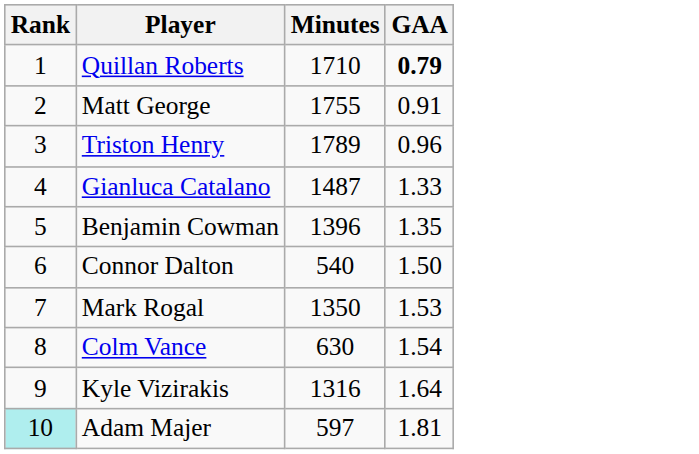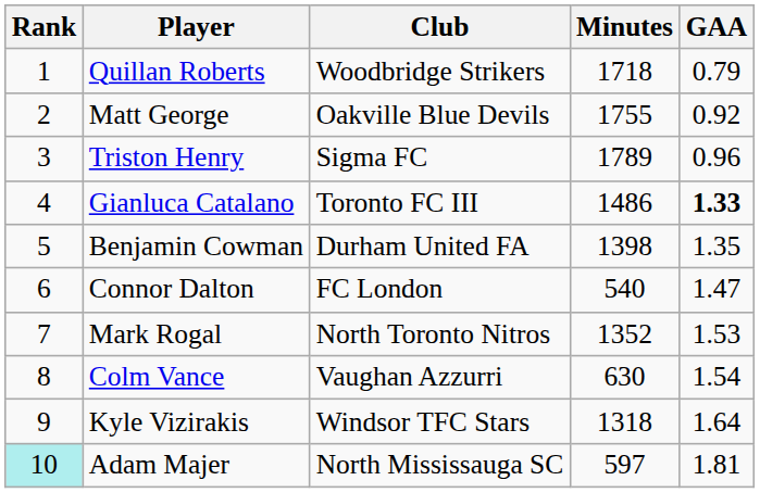 <table class="wikitable">
 <tr>
 <th>Rank</th>
 <th>Player</th>
+<th>Club</th>
 <th>Minutes</th>
 <th>GAA</th>
 </tr>
 <tr>
 <td align=center>1</td>
 <td> <a href='#'>Quillan Roberts</a></td>
-<td align=center>1710</td>
-<td align=center><strong>0.79</strong></td>
+<td>Woodbridge Strikers</td>
+<td align=center>1718</td>
+<td align=center>0.79</td>
 </tr>
 <tr>
 <td align=center>2</td>
 <td> Matt George</td>
+<td>Oakville Blue Devils</td>
 <td align=center>1755</td>
-<td align=center>0.91</td>
+<td align=center>0.92</td>
 </tr>
 <tr>
 <td align=center>3</td>
 <td> <a href='#'>Triston Henry</a></td>
+<td>Sigma FC</td>
 <td align=center>1789</td>
 <td align=center>0.96</td>
 </tr>
 <tr>
 <td align=center>4</td>
 <td> <a href='#'>Gianluca Catalano</a></td>
-<td align=center>1487</td>
-<td align=center>1.33</td>
+<td>Toronto FC III</td>
+<td align=center>1486</td>
+<td align=center><strong>1.33</strong></td>
 </tr>
 <tr>
 <td align=center>5</td>
 <td> Benjamin Cowman</td>
-<td align=center>1396</td>
+<td>Durham United FA</td>
+<td align=center>1398</td>
 <td align=center>1.35</td>
 </tr>
 <tr>
 <td align=center>6</td>
 <td> Connor Dalton</td>
+<td>FC London</td>
 <td align=center>540</td>
-<td align=center>1.50</td>
+<td align=center>1.47</td>
 </tr>
 <tr>
 <td align=center>7</td>
 <td> Mark Rogal</td>
-<td align=center>1350</td>
+<td>North Toronto Nitros</td>
+<td align=center>1352</td>
 <td align=center>1.53</td>
 </tr>
 <tr>
 <td align=center>8</td>
 <td> <a href='#'>Colm Vance</a></td>
+<td>Vaughan Azzurri</td>
 <td align=center>630</td>
 <td align=center>1.54</td>
 </tr>
 <tr>
 <td align=center>9</td>
 <td> Kyle Vizirakis</td>
-<td align=center>1316</td>
+<td>Windsor TFC Stars</td>
+<td align=center>1318</td>
 <td align=center>1.64</td>
 </tr>
 <tr>
 <td align=center style="background: paleturquoise;">10</td>
 <td> Adam Majer</td>
+<td>North Mississauga SC</td>
 <td align=center>597</td>
 <td align=center>1.81</td>
 </tr>
 </table>
